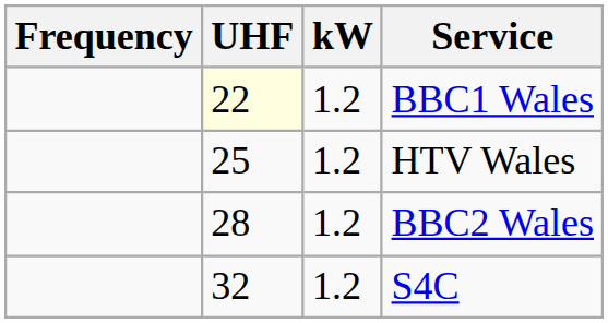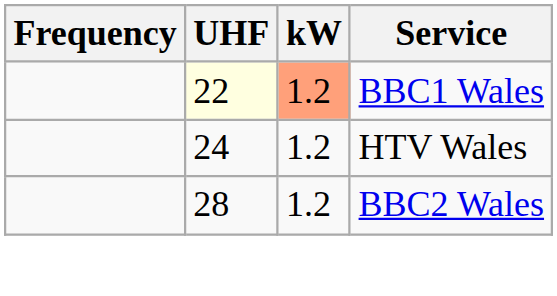 <table class="wikitable sortable">
 <tr>
 <th>Frequency</th>
 <th>UHF</th>
 <th>kW</th>
 <th>Service</th>
 </tr>
 <tr>
 <td></td>
 <td style="background: lightyellow;">22</td>
-<td>1.2</td>
+<td style="background: lightsalmon;">1.2</td>
 <td><a href='#'>BBC1 Wales</a></td>
 </tr>
 <tr>
 <td></td>
-<td>25</td>
+<td>24</td>
 <td>1.2</td>
 <td>HTV Wales</td>
 </tr>
 <tr>
 <td></td>
 <td>28</td>
 <td>1.2</td>
 <td><a href='#'>BBC2 Wales</a></td>
 </tr>
-<tr>
-<td></td>
-<td>32</td>
-<td>1.2</td>
-<td><a href='#'>S4C</a></td>
-</tr>
 </table>
